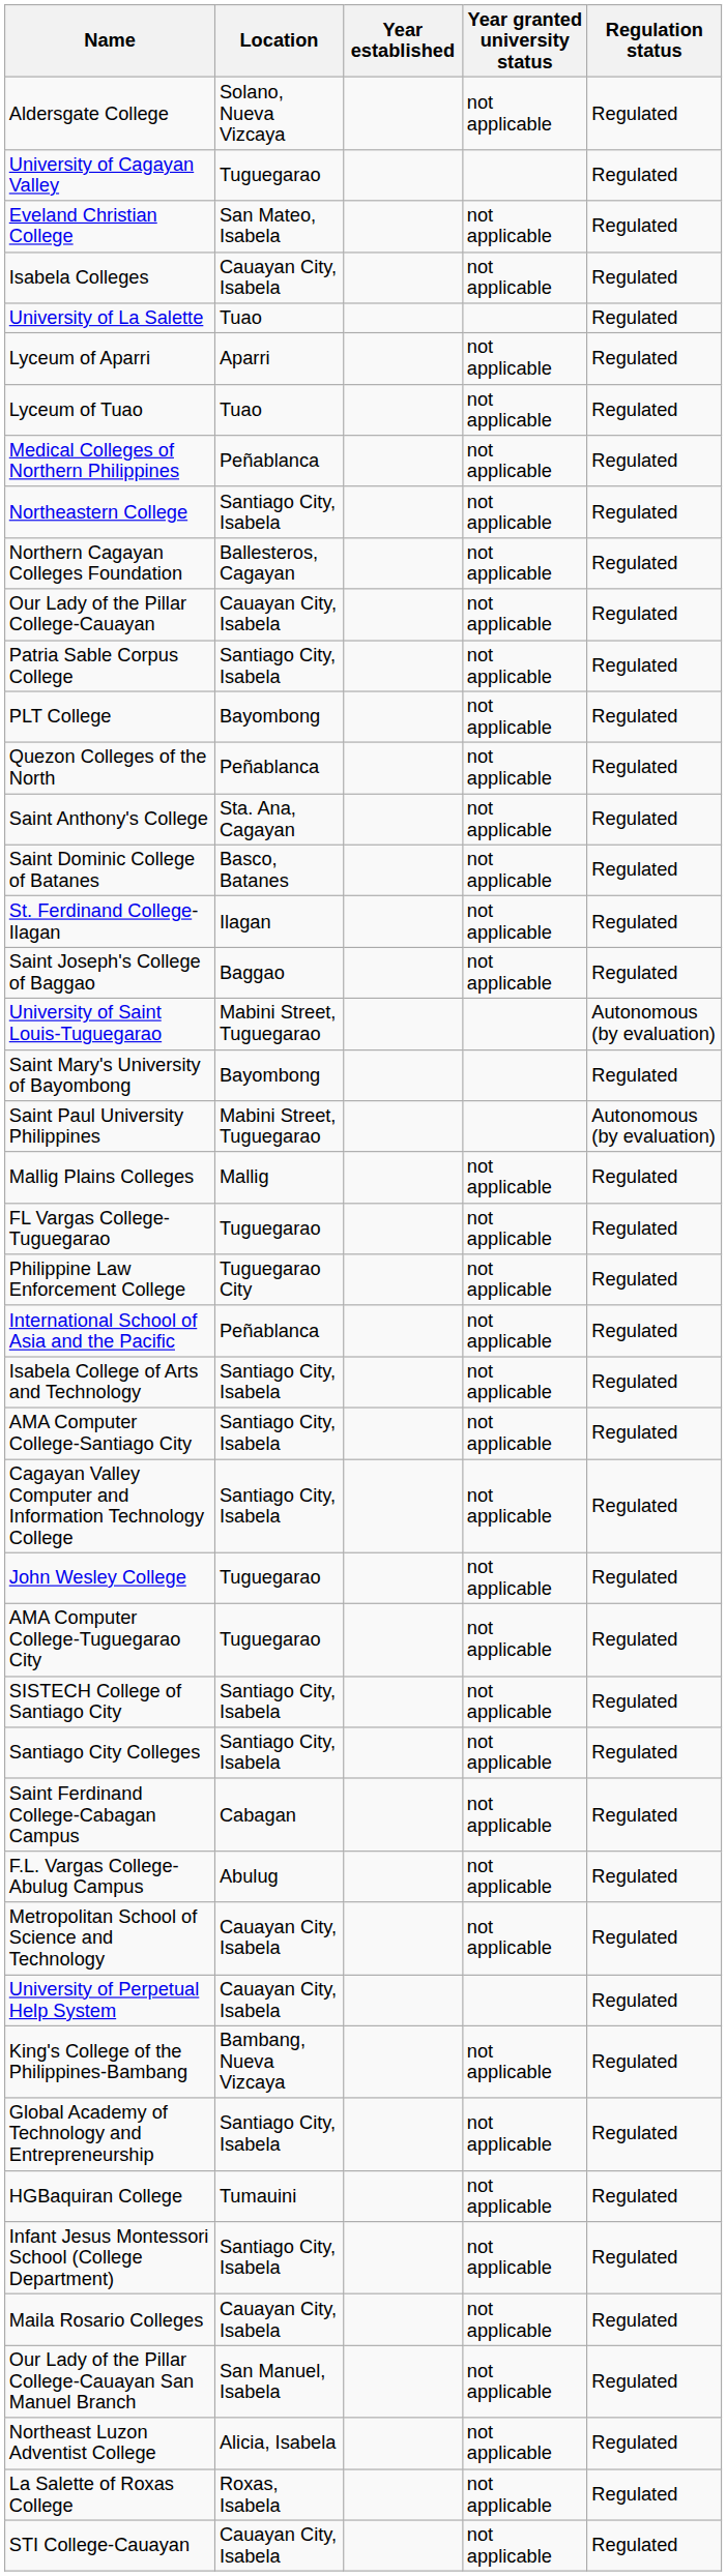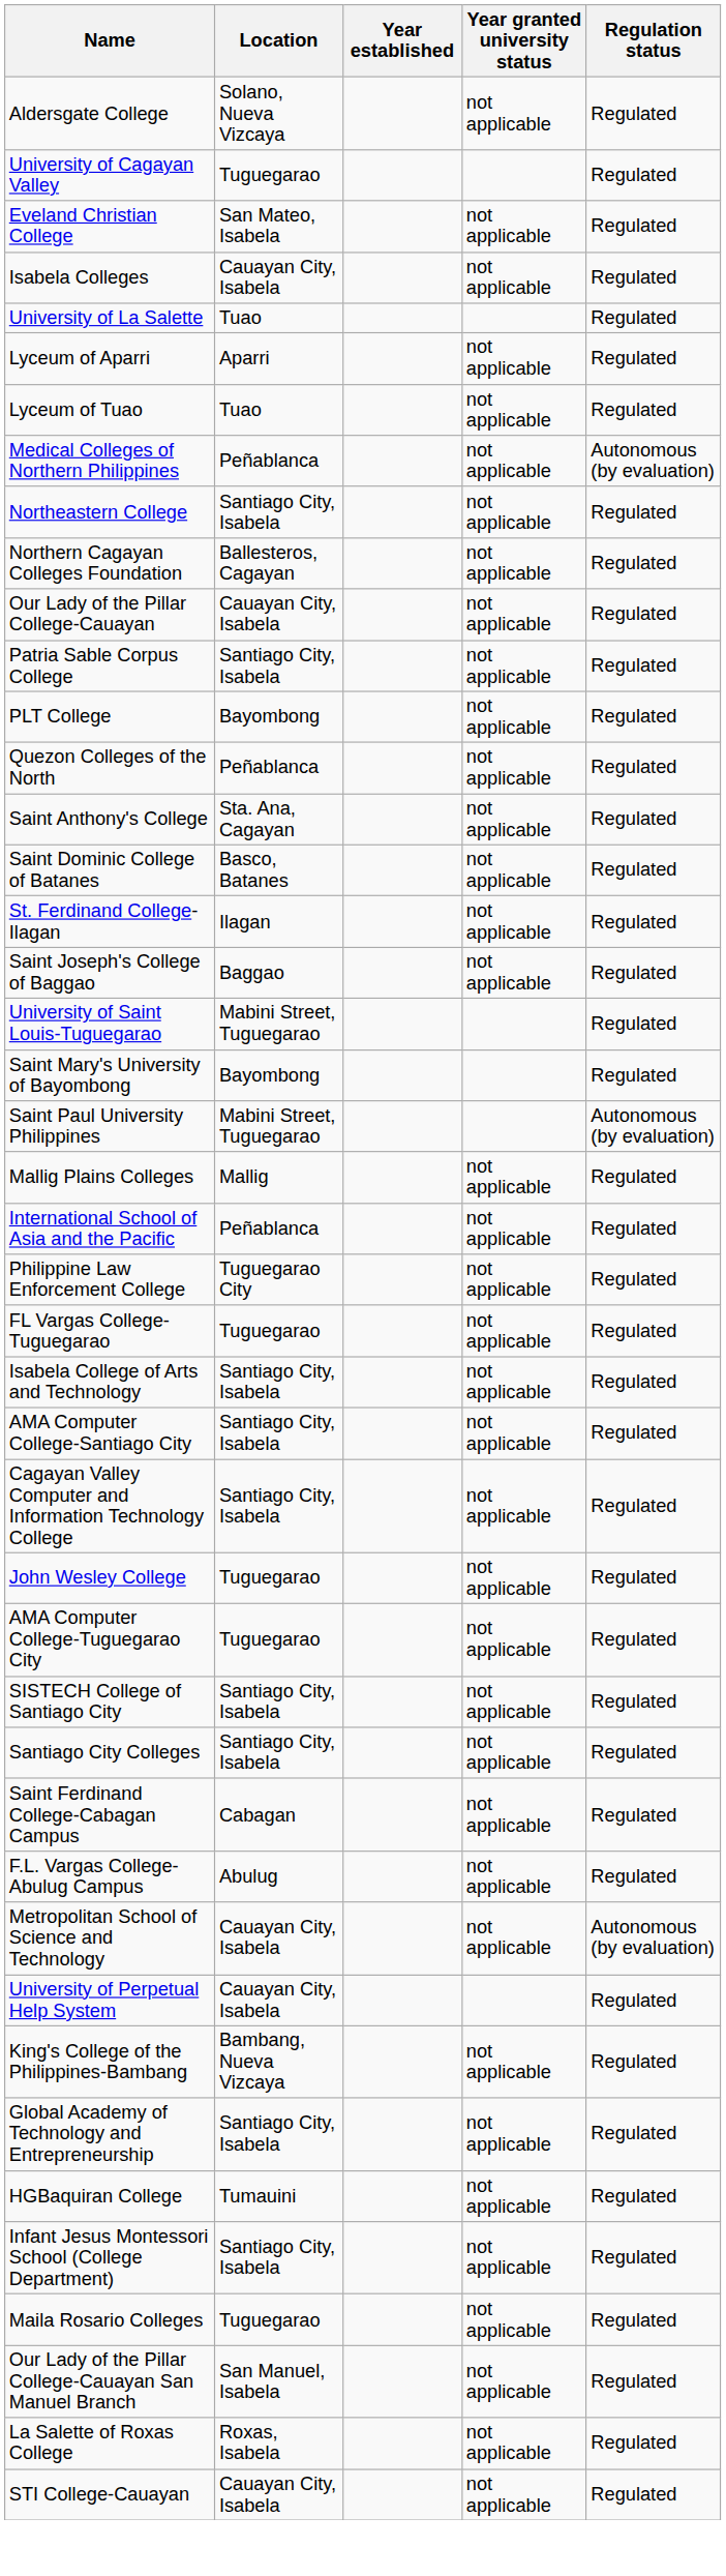 <table class="wikitable sortable static-row-numbers">
 <tr>
 <th>Name</th>
 <th class="unsortable">Location</th>
 <th>Year established</th>
 <th style="vertical-align:middle;">Year granted university status</th>
 <th style="vertical-align:middle;">Regulation status</th>
 </tr>
 <tr>
 <td>Aldersgate College</td>
 <td>Solano, Nueva Vizcaya</td>
 <td></td>
 <td style="vertical-align:middle;">not applicable</td>
 <td style="vertical-align:middle;">Regulated</td>
 </tr>
 <tr>
 <td><a href='#'>University of Cagayan Valley</a></td>
 <td>Tuguegarao</td>
 <td></td>
 <td></td>
 <td style="vertical-align:middle;">Regulated</td>
 </tr>
 <tr>
 <td><a href='#'>Eveland Christian College</a></td>
 <td>San Mateo, Isabela</td>
 <td></td>
 <td style="vertical-align:middle;">not applicable</td>
 <td style="vertical-align:middle;">Regulated</td>
 </tr>
 <tr>
 <td>Isabela Colleges</td>
 <td>Cauayan City, Isabela</td>
 <td></td>
 <td style="vertical-align:middle;">not applicable</td>
 <td style="vertical-align:middle;">Regulated</td>
 </tr>
 <tr>
 <td><a href='#'>University of La Salette</a></td>
 <td>Tuao</td>
 <td></td>
 <td></td>
 <td style="vertical-align:middle;">Regulated</td>
 </tr>
 <tr>
 <td>Lyceum of Aparri</td>
 <td>Aparri</td>
 <td></td>
 <td style="vertical-align:middle;">not applicable</td>
 <td style="vertical-align:middle;">Regulated</td>
 </tr>
 <tr>
 <td>Lyceum of Tuao</td>
 <td>Tuao</td>
 <td></td>
 <td style="vertical-align:middle;">not applicable</td>
 <td style="vertical-align:middle;">Regulated</td>
 </tr>
 <tr>
 <td><a href='#'>Medical Colleges of Northern Philippines</a></td>
 <td>Peñablanca</td>
 <td></td>
 <td style="vertical-align:middle;">not applicable</td>
-<td style="vertical-align:middle;">Regulated</td>
+<td style="vertical-align:middle;">Autonomous (by evaluation)</td>
 </tr>
 <tr>
 <td><a href='#'>Northeastern College</a></td>
 <td>Santiago City, Isabela</td>
 <td></td>
 <td style="vertical-align:middle;">not applicable</td>
 <td style="vertical-align:middle;">Regulated</td>
 </tr>
 <tr>
 <td>Northern Cagayan Colleges Foundation</td>
 <td>Ballesteros, Cagayan</td>
 <td></td>
 <td style="vertical-align:middle;">not applicable</td>
 <td style="vertical-align:middle;">Regulated</td>
 </tr>
 <tr>
 <td>Our Lady of the Pillar College-Cauayan</td>
 <td>Cauayan City, Isabela</td>
 <td></td>
 <td style="vertical-align:middle;">not applicable</td>
 <td style="vertical-align:middle;">Regulated</td>
 </tr>
 <tr>
 <td>Patria Sable Corpus College</td>
 <td>Santiago City, Isabela</td>
 <td></td>
 <td style="vertical-align:middle;">not applicable</td>
 <td style="vertical-align:middle;">Regulated</td>
 </tr>
 <tr>
 <td>PLT College</td>
 <td>Bayombong</td>
 <td></td>
 <td style="vertical-align:middle;">not applicable</td>
 <td style="vertical-align:middle;">Regulated</td>
 </tr>
 <tr>
 <td>Quezon Colleges of the North</td>
 <td>Peñablanca</td>
 <td></td>
 <td style="vertical-align:middle;">not applicable</td>
 <td style="vertical-align:middle;">Regulated</td>
 </tr>
 <tr>
 <td>Saint Anthony's College</td>
 <td>Sta. Ana, Cagayan</td>
 <td></td>
 <td style="vertical-align:middle;">not applicable</td>
 <td style="vertical-align:middle;">Regulated</td>
 </tr>
 <tr>
 <td>Saint Dominic College of Batanes</td>
 <td>Basco, Batanes</td>
 <td></td>
 <td style="vertical-align:middle;">not applicable</td>
 <td style="vertical-align:middle;">Regulated</td>
 </tr>
 <tr>
 <td><a href='#'>St. Ferdinand College</a>-Ilagan</td>
 <td>Ilagan</td>
 <td></td>
 <td style="vertical-align:middle;">not applicable</td>
 <td style="vertical-align:middle;">Regulated</td>
 </tr>
 <tr>
 <td>Saint Joseph's College of Baggao</td>
 <td>Baggao</td>
 <td></td>
 <td style="vertical-align:middle;">not applicable</td>
 <td style="vertical-align:middle;">Regulated</td>
 </tr>
 <tr>
 <td><a href='#'>University of Saint Louis-Tuguegarao</a></td>
 <td>Mabini Street, Tuguegarao</td>
 <td></td>
 <td></td>
-<td style="vertical-align:middle;">Autonomous (by evaluation)</td>
+<td style="vertical-align:middle;">Regulated</td>
 </tr>
 <tr>
 <td>Saint Mary's University of Bayombong</td>
 <td>Bayombong</td>
 <td></td>
 <td></td>
 <td style="vertical-align:middle;">Regulated</td>
 </tr>
 <tr>
 <td>Saint Paul University Philippines</td>
 <td>Mabini Street, Tuguegarao</td>
 <td></td>
 <td></td>
 <td style="vertical-align:middle;">Autonomous (by evaluation)</td>
 </tr>
 <tr>
 <td>Mallig Plains Colleges</td>
 <td>Mallig</td>
 <td></td>
 <td style="vertical-align:middle;">not applicable</td>
 <td style="vertical-align:middle;">Regulated</td>
 </tr>
 <tr>
-<td>FL Vargas College-Tuguegarao</td>
-<td>Tuguegarao</td>
+<td><a href='#'>International School of Asia and the Pacific</a></td>
+<td>Peñablanca</td>
 <td></td>
 <td style="vertical-align:middle;">not applicable</td>
 <td style="vertical-align:middle;">Regulated</td>
 </tr>
 <tr>
 <td>Philippine Law Enforcement College</td>
 <td>Tuguegarao City</td>
 <td></td>
 <td style="vertical-align:middle;">not applicable</td>
 <td style="vertical-align:middle;">Regulated</td>
 </tr>
 <tr>
-<td><a href='#'>International School of Asia and the Pacific</a></td>
-<td>Peñablanca</td>
+<td>FL Vargas College-Tuguegarao</td>
+<td>Tuguegarao</td>
 <td></td>
 <td style="vertical-align:middle;">not applicable</td>
 <td style="vertical-align:middle;">Regulated</td>
 </tr>
 <tr>
 <td>Isabela College of Arts and Technology</td>
 <td>Santiago City, Isabela</td>
 <td></td>
 <td style="vertical-align:middle;">not applicable</td>
 <td style="vertical-align:middle;">Regulated</td>
 </tr>
 <tr>
 <td>AMA Computer College-Santiago City</td>
 <td>Santiago City, Isabela</td>
 <td></td>
 <td style="vertical-align:middle;">not applicable</td>
 <td style="vertical-align:middle;">Regulated</td>
 </tr>
 <tr>
 <td>Cagayan Valley Computer and Information Technology College</td>
 <td>Santiago City, Isabela</td>
 <td></td>
 <td style="vertical-align:middle;">not applicable</td>
 <td style="vertical-align:middle;">Regulated</td>
 </tr>
 <tr>
 <td><a href='#'>John Wesley College</a></td>
 <td>Tuguegarao</td>
 <td></td>
 <td style="vertical-align:middle;">not applicable</td>
 <td style="vertical-align:middle;">Regulated</td>
 </tr>
 <tr>
 <td>AMA Computer College-Tuguegarao City</td>
 <td>Tuguegarao</td>
 <td></td>
 <td style="vertical-align:middle;">not applicable</td>
 <td style="vertical-align:middle;">Regulated</td>
 </tr>
 <tr>
 <td>SISTECH College of Santiago City</td>
 <td>Santiago City, Isabela</td>
 <td></td>
 <td style="vertical-align:middle;">not applicable</td>
 <td style="vertical-align:middle;">Regulated</td>
 </tr>
 <tr>
 <td>Santiago City Colleges</td>
 <td>Santiago City, Isabela</td>
 <td></td>
 <td style="vertical-align:middle;">not applicable</td>
 <td style="vertical-align:middle;">Regulated</td>
 </tr>
 <tr>
 <td>Saint Ferdinand College-Cabagan Campus</td>
 <td>Cabagan</td>
 <td></td>
 <td style="vertical-align:middle;">not applicable</td>
 <td style="vertical-align:middle;">Regulated</td>
 </tr>
 <tr>
 <td>F.L. Vargas College-Abulug Campus</td>
 <td>Abulug</td>
 <td></td>
 <td style="vertical-align:middle;">not applicable</td>
 <td style="vertical-align:middle;">Regulated</td>
 </tr>
 <tr>
 <td>Metropolitan School of Science and Technology</td>
 <td>Cauayan City, Isabela</td>
 <td></td>
 <td style="vertical-align:middle;">not applicable</td>
-<td style="vertical-align:middle;">Regulated</td>
+<td style="vertical-align:middle;">Autonomous (by evaluation)</td>
 </tr>
 <tr>
 <td><a href='#'>University of Perpetual Help System</a></td>
 <td>Cauayan City, Isabela</td>
 <td></td>
 <td></td>
 <td style="vertical-align:middle;">Regulated</td>
 </tr>
 <tr>
 <td>King's College of the Philippines-Bambang</td>
 <td>Bambang, Nueva Vizcaya</td>
 <td></td>
 <td style="vertical-align:middle;">not applicable</td>
 <td style="vertical-align:middle;">Regulated</td>
 </tr>
 <tr>
 <td>Global Academy of Technology and Entrepreneurship</td>
 <td>Santiago City, Isabela</td>
 <td></td>
 <td style="vertical-align:middle;">not applicable</td>
 <td style="vertical-align:middle;">Regulated</td>
 </tr>
 <tr>
 <td>HGBaquiran College</td>
 <td>Tumauini</td>
 <td></td>
 <td style="vertical-align:middle;">not applicable</td>
 <td style="vertical-align:middle;">Regulated</td>
 </tr>
 <tr>
 <td>Infant Jesus Montessori School (College Department)</td>
 <td>Santiago City, Isabela</td>
 <td></td>
 <td style="vertical-align:middle;">not applicable</td>
 <td style="vertical-align:middle;">Regulated</td>
 </tr>
 <tr>
 <td>Maila Rosario Colleges</td>
-<td>Cauayan City, Isabela</td>
+<td>Tuguegarao</td>
 <td></td>
 <td style="vertical-align:middle;">not applicable</td>
 <td style="vertical-align:middle;">Regulated</td>
 </tr>
 <tr>
 <td>Our Lady of the Pillar College-Cauayan San Manuel Branch</td>
 <td>San Manuel, Isabela</td>
-<td></td>
-<td style="vertical-align:middle;">not applicable</td>
-<td style="vertical-align:middle;">Regulated</td>
-</tr>
-<tr>
-<td>Northeast Luzon Adventist College</td>
-<td>Alicia, Isabela</td>
 <td></td>
 <td style="vertical-align:middle;">not applicable</td>
 <td style="vertical-align:middle;">Regulated</td>
 </tr>
 <tr>
 <td>La Salette of Roxas College</td>
 <td>Roxas, Isabela</td>
 <td></td>
 <td style="vertical-align:middle;">not applicable</td>
 <td style="vertical-align:middle;">Regulated</td>
 </tr>
 <tr>
 <td>STI College-Cauayan</td>
 <td>Cauayan City, Isabela</td>
 <td></td>
 <td style="vertical-align:middle;">not applicable</td>
 <td style="vertical-align:middle;">Regulated</td>
 </tr>
 </table>
